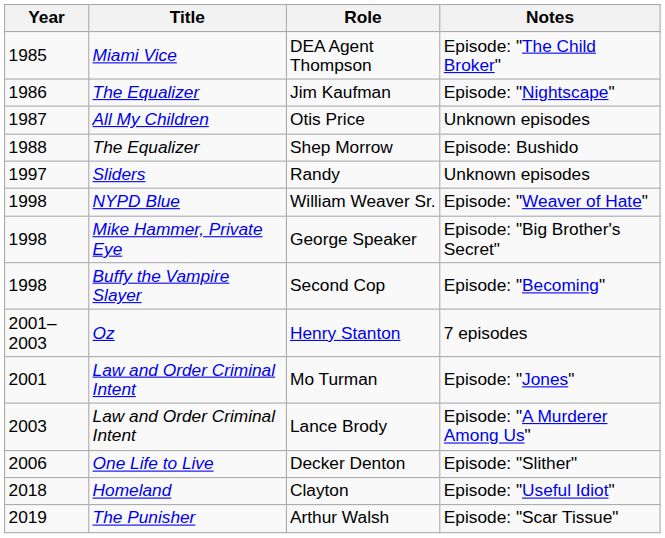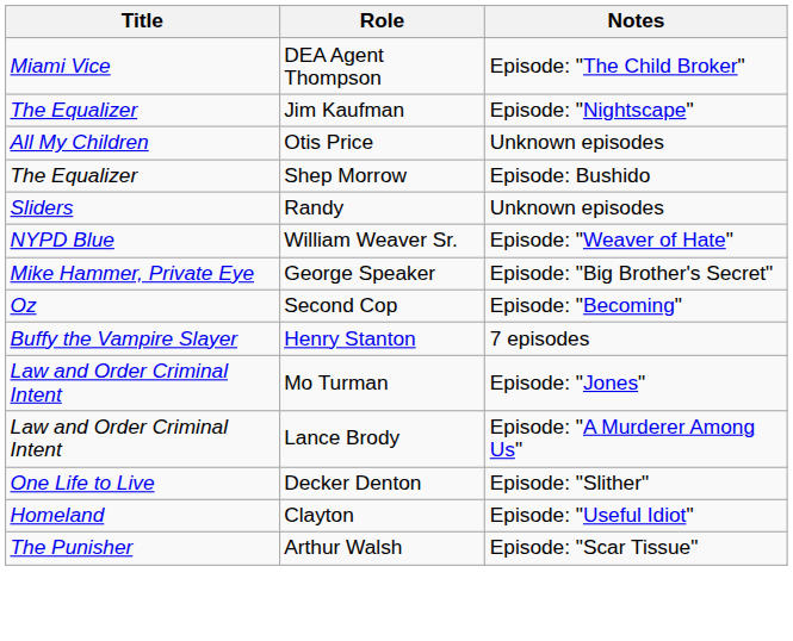 <table class="wikitable sortable">
 <tr>
-<th>Year</th>
 <th>Title</th>
 <th>Role</th>
 <th>Notes</th>
 </tr>
 <tr>
-<td>1985</td>
 <td><em><a href='#'>Miami Vice</a></em></td>
 <td>DEA Agent Thompson</td>
 <td>Episode: "<a href='#'>The Child Broker</a>"</td>
 </tr>
 <tr>
-<td>1986</td>
 <td><em><a href='#'>The Equalizer</a></em></td>
 <td>Jim Kaufman</td>
 <td>Episode: "<a href='#'>Nightscape</a>"</td>
 </tr>
 <tr>
-<td>1987</td>
 <td><em><a href='#'>All My Children</a></em></td>
 <td>Otis Price</td>
 <td>Unknown episodes</td>
 </tr>
 <tr>
-<td>1988</td>
 <td><em>The Equalizer</em></td>
 <td>Shep Morrow</td>
 <td>Episode: Bushido</td>
 </tr>
 <tr>
-<td>1997</td>
 <td><em><a href='#'>Sliders</a></em></td>
 <td>Randy</td>
 <td>Unknown episodes</td>
 </tr>
 <tr>
-<td>1998</td>
 <td><em><a href='#'>NYPD Blue</a></em></td>
 <td>William Weaver Sr.</td>
 <td>Episode: "<a href='#'>Weaver of Hate</a>"</td>
 </tr>
 <tr>
-<td>1998</td>
 <td><em><a href='#'>Mike Hammer, Private Eye</a></em></td>
 <td>George Speaker</td>
 <td>Episode: "Big Brother's Secret"</td>
 </tr>
 <tr>
-<td>1998</td>
-<td><em><a href='#'>Buffy the Vampire Slayer</a></em></td>
+<td><em><a href='#'>Oz</a></em></td>
 <td>Second Cop</td>
 <td>Episode: "<a href='#'>Becoming</a>"</td>
 </tr>
 <tr>
-<td>2001–2003</td>
-<td><em><a href='#'>Oz</a></em></td>
+<td><em><a href='#'>Buffy the Vampire Slayer</a></em></td>
 <td><a href='#'>Henry Stanton</a></td>
 <td>7 episodes</td>
 </tr>
 <tr>
-<td>2001</td>
 <td><em><a href='#'>Law and Order Criminal Intent</a></em></td>
 <td>Mo Turman</td>
 <td>Episode: "<a href='#'>Jones</a>"</td>
 </tr>
 <tr>
-<td>2003</td>
 <td><em>Law and Order Criminal Intent</em></td>
 <td>Lance Brody</td>
 <td>Episode: "<a href='#'>A Murderer Among Us</a>"</td>
 </tr>
 <tr>
-<td>2006</td>
 <td><em><a href='#'>One Life to Live</a></em></td>
 <td>Decker Denton</td>
 <td>Episode: "Slither"</td>
 </tr>
 <tr>
-<td>2018</td>
 <td><em><a href='#'>Homeland</a></em></td>
 <td>Clayton</td>
 <td>Episode: "<a href='#'>Useful Idiot</a>"</td>
 </tr>
 <tr>
-<td>2019</td>
 <td><em><a href='#'>The Punisher</a></em></td>
 <td>Arthur Walsh</td>
 <td>Episode: "Scar Tissue"</td>
 </tr>
 </table>
